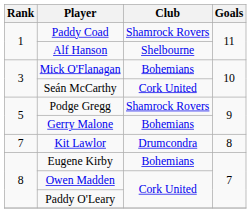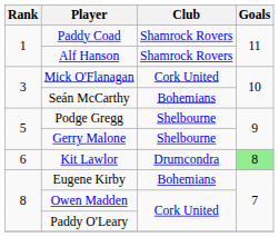 <table class="wikitable" style="text-align:center">
 <tr>
 <th>Rank</th>
 <th>Player</th>
 <th>Club</th>
 <th>Goals</th>
 </tr>
 <tr>
 <td rowspan="2">1</td>
 <td> <a href='#'>Paddy Coad</a></td>
 <td><a href='#'>Shamrock Rovers</a></td>
 <td rowspan="2">11</td>
 </tr>
 <tr>
 <td> <a href='#'>Alf Hanson</a></td>
-<td><a href='#'>Shelbourne</a></td>
+<td><a href='#'>Shamrock Rovers</a></td>
 </tr>
 <tr>
 <td rowspan="2">3</td>
 <td> <a href='#'>Mick O'Flanagan</a></td>
-<td><a href='#'>Bohemians</a></td>
+<td><a href='#'>Cork United</a></td>
 <td rowspan="2">10</td>
 </tr>
 <tr>
 <td> Seán McCarthy</td>
-<td><a href='#'>Cork United</a></td>
+<td><a href='#'>Bohemians</a></td>
 </tr>
 <tr>
 <td rowspan="2">5</td>
 <td> Podge Gregg</td>
-<td><a href='#'>Shamrock Rovers</a></td>
+<td><a href='#'>Shelbourne</a></td>
 <td rowspan="2">9</td>
 </tr>
 <tr>
 <td> <a href='#'>Gerry Malone</a></td>
-<td><a href='#'>Bohemians</a></td>
+<td><a href='#'>Shelbourne</a></td>
 </tr>
 <tr>
-<td>7</td>
+<td>6</td>
 <td> <a href='#'>Kit Lawlor</a></td>
 <td><a href='#'>Drumcondra</a></td>
-<td>8</td>
+<td style="background: lightgreen;">8</td>
 </tr>
 <tr>
 <td rowspan="3">8</td>
 <td> Eugene Kirby</td>
 <td><a href='#'>Bohemians</a></td>
 <td rowspan="3">7</td>
 </tr>
 <tr>
 <td> <a href='#'>Owen Madden</a></td>
 <td rowspan="2"><a href='#'>Cork United</a></td>
 </tr>
 <tr>
 <td> Paddy O'Leary</td>
 </tr>
 <tr>
 </tr>
 </table>
